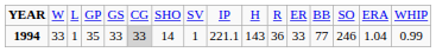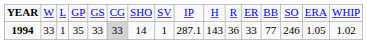 <table class="wikitable" style="text-align:center;">
 <tr>
 <td><strong>YEAR</strong></td>
 <td><a href='#'>W</a></td>
 <td><a href='#'>L</a></td>
 <td><a href='#'>GP</a></td>
 <td><a href='#'>GS</a></td>
 <td><a href='#'>CG</a></td>
 <td><a href='#'>SHO</a></td>
 <td><a href='#'>SV</a></td>
 <td><a href='#'>IP</a></td>
 <td><a href='#'>H</a></td>
 <td><a href='#'>R</a></td>
 <td><a href='#'>ER</a></td>
 <td><a href='#'>BB</a></td>
 <td><a href='#'>SO</a></td>
 <td><a href='#'>ERA</a></td>
 <td><a href='#'>WHIP</a></td>
 </tr>
 <tr>
 <td><strong>1994</strong></td>
 <td>33</td>
 <td>1</td>
 <td>35</td>
 <td>33</td>
 <td style="background: lightgrey;">33</td>
 <td>14</td>
 <td>1</td>
-<td>221.1</td>
+<td>287.1</td>
 <td>143</td>
 <td>36</td>
 <td>33</td>
 <td>77</td>
 <td>246</td>
-<td>1.04</td>
-<td>0.99</td>
+<td>1.05</td>
+<td>1.02</td>
 </tr>
 </table>
